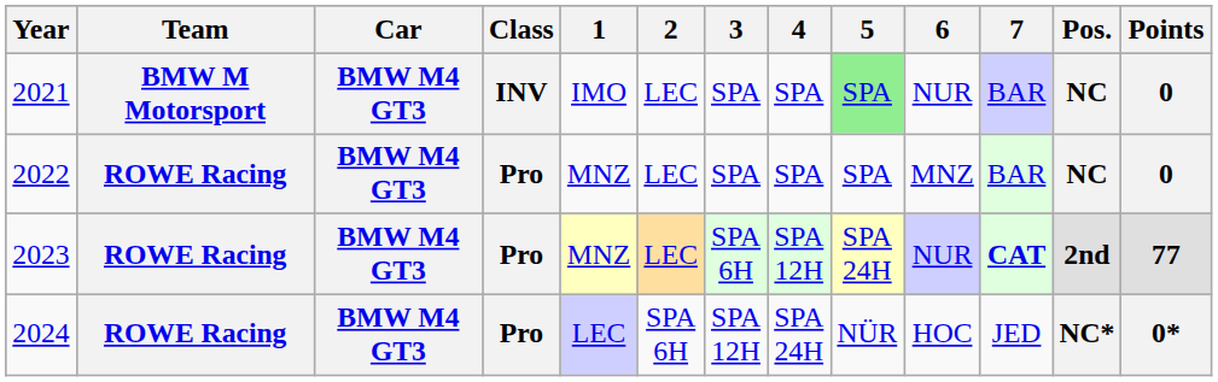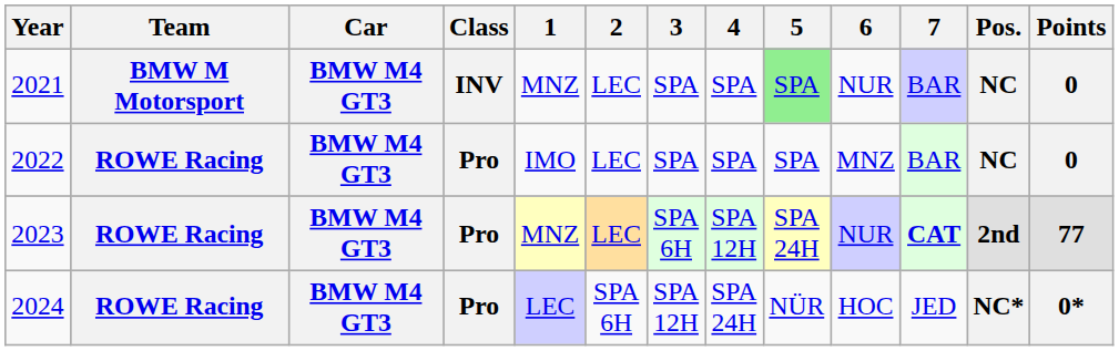 <table class="wikitable" border="1" style="text-align:center; font-size:90%;">
 <tr>
 <th>Year</th>
 <th>Team</th>
 <th>Car</th>
 <th>Class</th>
 <th>1</th>
 <th>2</th>
 <th>3</th>
 <th>4</th>
 <th>5</th>
 <th>6</th>
 <th>7</th>
 <th>Pos.</th>
 <th>Points</th>
 </tr>
 <tr>
 <td><a href='#'>2021</a></td>
 <th><a href='#'>BMW M Motorsport</a></th>
 <th><a href='#'>BMW M4 GT3</a></th>
 <th>INV</th>
-<td><a href='#'>IMO</a></td>
+<td><a href='#'>MNZ</a></td>
 <td><a href='#'>LEC</a></td>
 <td><a href='#'>SPA</a></td>
 <td><a href='#'>SPA</a></td>
 <td style="background: lightgreen;"><a href='#'>SPA</a></td>
 <td><a href='#'>NUR</a></td>
 <td style="background:#cfcfff;"><a href='#'>BAR</a><br></td>
 <th>NC</th>
 <th>0</th>
 </tr>
 <tr>
 <td><a href='#'>2022</a></td>
 <th><a href='#'>ROWE Racing</a></th>
 <th><a href='#'>BMW M4 GT3</a></th>
 <th>Pro</th>
-<td><a href='#'>MNZ</a></td>
+<td><a href='#'>IMO</a></td>
 <td><a href='#'>LEC</a></td>
 <td><a href='#'>SPA</a></td>
 <td><a href='#'>SPA</a></td>
 <td><a href='#'>SPA</a></td>
 <td><a href='#'>MNZ</a></td>
 <td style="background:#DFFFDF;"><a href='#'>BAR</a><br></td>
 <th>NC</th>
 <th>0</th>
 </tr>
 <tr>
 <td><a href='#'>2023</a></td>
 <th><a href='#'>ROWE Racing</a></th>
 <th><a href='#'>BMW M4 GT3</a></th>
 <th>Pro</th>
 <td style="background:#FFFFBF;"><a href='#'>MNZ</a><br></td>
 <td style="background:#FFDF9F;"><a href='#'>LEC</a><br></td>
 <td style="background:#DFFFDF;"><a href='#'>SPA<br>6H</a><br></td>
 <td style="background:#DFFFDF;"><a href='#'>SPA<br>12H</a><br></td>
 <td style="background:#FFFFBF;"><a href='#'>SPA<br>24H</a><br></td>
 <td style="background:#CFCFFF;"><a href='#'>NUR</a><br></td>
 <td style="background:#DFFFDF;"><strong><a href='#'>CAT</a><br></strong></td>
 <th style="background:#DFDFDF;">2nd</th>
 <th style="background:#DFDFDF;">77</th>
 </tr>
 <tr>
 <td><a href='#'>2024</a></td>
 <th><a href='#'>ROWE Racing</a></th>
 <th><a href='#'>BMW M4 GT3</a></th>
 <th>Pro</th>
 <td style="background:#CFCFFF;"><a href='#'>LEC</a><br></td>
 <td><a href='#'>SPA<br>6H</a></td>
 <td><a href='#'>SPA<br>12H</a></td>
 <td><a href='#'>SPA<br>24H</a></td>
 <td><a href='#'>NÜR</a></td>
 <td><a href='#'>HOC</a></td>
 <td><a href='#'>JED</a></td>
 <th>NC*</th>
 <th>0*</th>
 </tr>
 </table>
